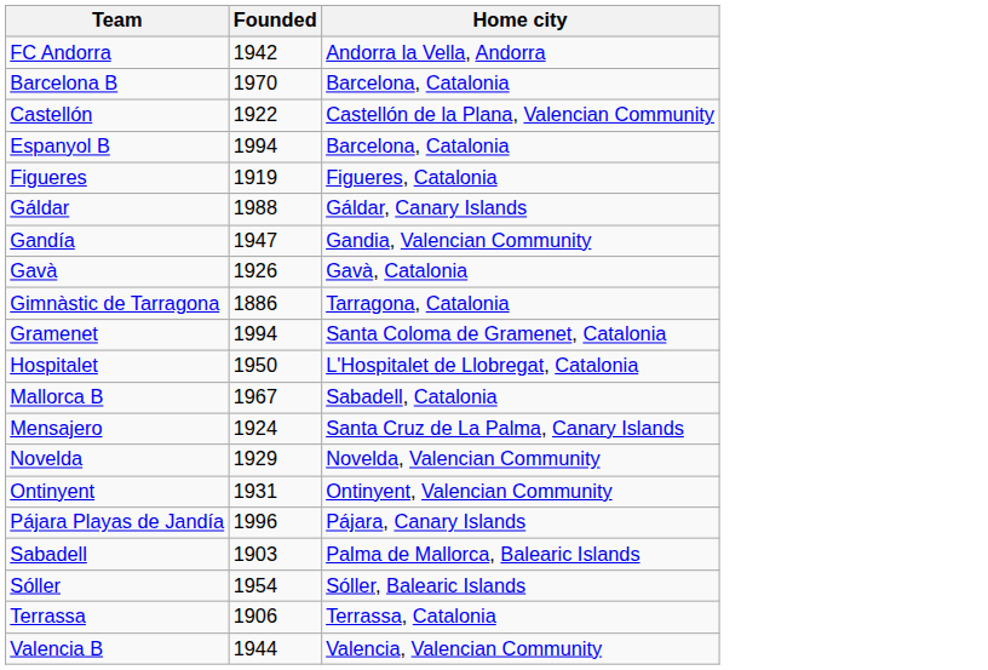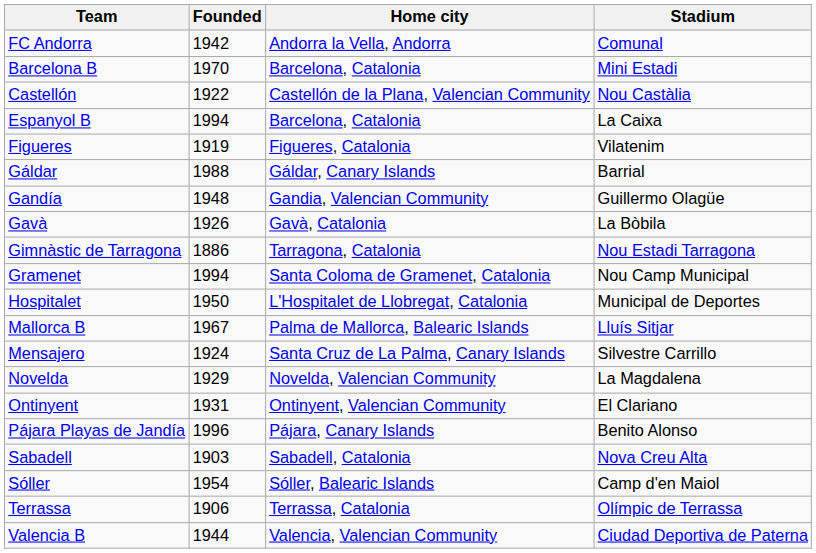 <table class="wikitable sortable">
 <tr>
 <th>Team</th>
 <th>Founded</th>
 <th>Home city</th>
+<th>Stadium</th>
 </tr>
 <tr>
 <td><a href='#'>FC Andorra</a></td>
 <td>1942</td>
 <td><a href='#'>Andorra la Vella</a>, <a href='#'>Andorra</a></td>
+<td><a href='#'>Comunal</a></td>
 </tr>
 <tr>
 <td><a href='#'>Barcelona B</a></td>
 <td>1970</td>
 <td><a href='#'>Barcelona</a>, <a href='#'>Catalonia</a></td>
+<td><a href='#'>Mini Estadi</a></td>
 </tr>
 <tr>
 <td><a href='#'>Castellón</a></td>
 <td>1922</td>
 <td><a href='#'>Castellón de la Plana</a>, <a href='#'>Valencian Community</a></td>
+<td><a href='#'>Nou Castàlia</a></td>
 </tr>
 <tr>
 <td><a href='#'>Espanyol B</a></td>
 <td>1994</td>
 <td><a href='#'>Barcelona</a>, <a href='#'>Catalonia</a></td>
+<td>La Caixa</td>
 </tr>
 <tr>
 <td><a href='#'>Figueres</a></td>
 <td>1919</td>
 <td><a href='#'>Figueres</a>, <a href='#'>Catalonia</a></td>
+<td>Vilatenim</td>
 </tr>
 <tr>
 <td><a href='#'>Gáldar</a></td>
 <td>1988</td>
 <td><a href='#'>Gáldar</a>, <a href='#'>Canary Islands</a></td>
+<td>Barrial</td>
 </tr>
 <tr>
 <td><a href='#'>Gandía</a></td>
-<td>1947</td>
+<td>1948</td>
 <td><a href='#'>Gandia</a>, <a href='#'>Valencian Community</a></td>
+<td>Guillermo Olagüe</td>
 </tr>
 <tr>
 <td><a href='#'>Gavà</a></td>
 <td>1926</td>
 <td><a href='#'>Gavà</a>, <a href='#'>Catalonia</a></td>
+<td>La Bòbila</td>
 </tr>
 <tr>
 <td><a href='#'>Gimnàstic de Tarragona</a></td>
 <td>1886</td>
 <td><a href='#'>Tarragona</a>, <a href='#'>Catalonia</a></td>
+<td><a href='#'>Nou Estadi Tarragona</a></td>
 </tr>
 <tr>
 <td><a href='#'>Gramenet</a></td>
 <td>1994</td>
 <td><a href='#'>Santa Coloma de Gramenet</a>, <a href='#'>Catalonia</a></td>
+<td>Nou Camp Municipal</td>
 </tr>
 <tr>
 <td><a href='#'>Hospitalet</a></td>
 <td>1950</td>
 <td><a href='#'>L'Hospitalet de Llobregat</a>, <a href='#'>Catalonia</a></td>
+<td>Municipal de Deportes</td>
 </tr>
 <tr>
 <td><a href='#'>Mallorca B</a></td>
 <td>1967</td>
-<td><a href='#'>Sabadell</a>, <a href='#'>Catalonia</a></td>
+<td><a href='#'>Palma de Mallorca</a>, <a href='#'>Balearic Islands</a></td>
+<td><a href='#'>Lluís Sitjar</a></td>
 </tr>
 <tr>
 <td><a href='#'>Mensajero</a></td>
 <td>1924</td>
 <td><a href='#'>Santa Cruz de La Palma</a>, <a href='#'>Canary Islands</a></td>
+<td>Silvestre Carrillo</td>
 </tr>
 <tr>
 <td><a href='#'>Novelda</a></td>
 <td>1929</td>
 <td><a href='#'>Novelda</a>, <a href='#'>Valencian Community</a></td>
+<td>La Magdalena</td>
 </tr>
 <tr>
 <td><a href='#'>Ontinyent</a></td>
 <td>1931</td>
 <td><a href='#'>Ontinyent</a>, <a href='#'>Valencian Community</a></td>
+<td>El Clariano</td>
 </tr>
 <tr>
 <td><a href='#'>Pájara Playas de Jandía</a></td>
 <td>1996</td>
 <td><a href='#'>Pájara</a>, <a href='#'>Canary Islands</a></td>
+<td>Benito Alonso</td>
 </tr>
 <tr>
 <td><a href='#'>Sabadell</a></td>
 <td>1903</td>
-<td><a href='#'>Palma de Mallorca</a>, <a href='#'>Balearic Islands</a></td>
+<td><a href='#'>Sabadell</a>, <a href='#'>Catalonia</a></td>
+<td><a href='#'>Nova Creu Alta</a></td>
 </tr>
 <tr>
 <td><a href='#'>Sóller</a></td>
 <td>1954</td>
 <td><a href='#'>Sóller</a>, <a href='#'>Balearic Islands</a></td>
+<td>Camp d'en Maiol</td>
 </tr>
 <tr>
 <td><a href='#'>Terrassa</a></td>
 <td>1906</td>
 <td><a href='#'>Terrassa</a>, <a href='#'>Catalonia</a></td>
+<td><a href='#'>Olímpic de Terrassa</a></td>
 </tr>
 <tr>
 <td><a href='#'>Valencia B</a></td>
 <td>1944</td>
 <td><a href='#'>Valencia</a>, <a href='#'>Valencian Community</a></td>
+<td><a href='#'>Ciudad Deportiva de Paterna</a></td>
 </tr>
 </table>
